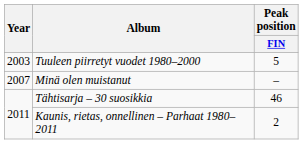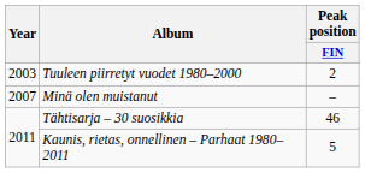 <table class="wikitable">
 <tr>
 <th align="center" rowspan="2" width="10">Year</th>
 <th align="center" rowspan="2" width="300">Album</th>
 <th align="center" colspan="1" width="20">Peak position</th>
 </tr>
 <tr>
 <th scope="col" style="width:3em;font-size:90%;"><a href='#'>FIN</a><br></th>
 </tr>
 <tr>
 <td style="text-align:center;">2003</td>
 <td><em>Tuuleen piirretyt vuodet 1980–2000</em></td>
-<td style="text-align:center;">5</td>
+<td style="text-align:center;">2</td>
 </tr>
 <tr>
 <td style="text-align:center;">2007</td>
 <td><em>Minä olen muistanut</em></td>
 <td style="text-align:center;">–</td>
 </tr>
 <tr>
 <td style="text-align:center;" rowspan=2>2011</td>
 <td><em>Tähtisarja – 30 suosikkia</em></td>
 <td style="text-align:center;">46</td>
 </tr>
 <tr>
 <td><em>Kaunis, rietas, onnellinen – Parhaat 1980–2011</em></td>
-<td style="text-align:center;">2</td>
+<td style="text-align:center;">5</td>
 </tr>
 </table>
